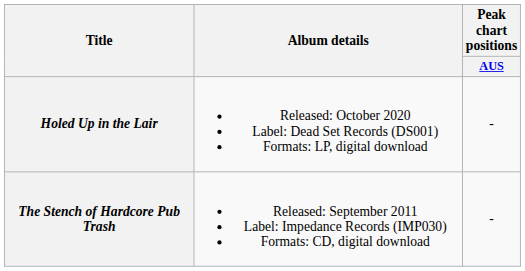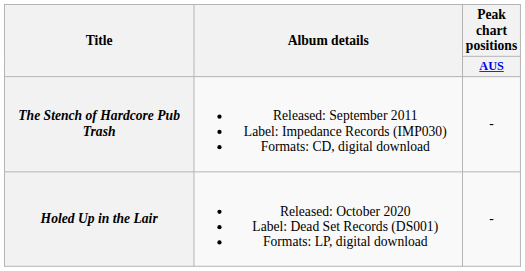 <table class="wikitable plainrowheaders" style="text-align:center;">
 <tr>
 <th scope="col" rowspan="2" style="width:14em;">Title</th>
 <th scope="col" rowspan="2" style="width:20em;">Album details</th>
 <th scope="col" colspan="1">Peak chart positions</th>
 </tr>
 <tr>
 <th scope="col" style="width:3em;font-size:90%;"><a href='#'>AUS</a><br></th>
 </tr>
 <tr>
+<th scope="row"><em>The Stench of Hardcore Pub Trash</em></th>
+<td><br><ul><li>Released: September 2011</li><li>Label: Impedance Records (IMP030)</li><li>Formats: CD, digital download</li></ul></td>
+<td>-</td>
+</tr>
+<tr>
 <th scope="row"><em>Holed Up in the Lair</em></th>
 <td><br><ul><li>Released: October 2020</li><li>Label: Dead Set Records (DS001)</li><li>Formats: LP, digital download</li></ul></td>
 <td>-</td>
 </tr>
-<tr>
-<th scope="row"><em>The Stench of Hardcore Pub Trash</em></th>
-<td><br><ul><li>Released: September 2011</li><li>Label: Impedance Records (IMP030)</li><li>Formats: CD, digital download</li></ul></td>
-<td>-</td>
-</tr>
 </table>
